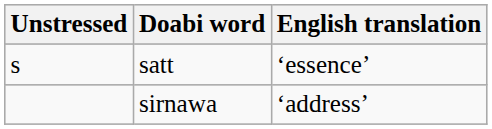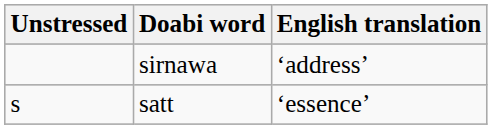 <table class="wikitable">
 <tr>
 <th>Unstressed</th>
 <th>Doabi word</th>
 <th>English translation</th>
 </tr>
 <tr>
+<td></td>
+<td>sirnawa</td>
+<td>‘address’</td>
+</tr>
+<tr>
 <td>s</td>
 <td>satt</td>
 <td>‘essence’</td>
 </tr>
-<tr>
-<td></td>
-<td>sirnawa</td>
-<td>‘address’</td>
-</tr>
 </table>
